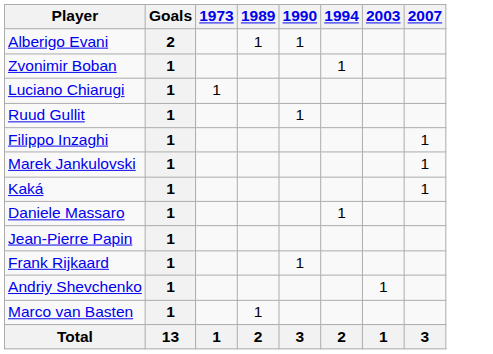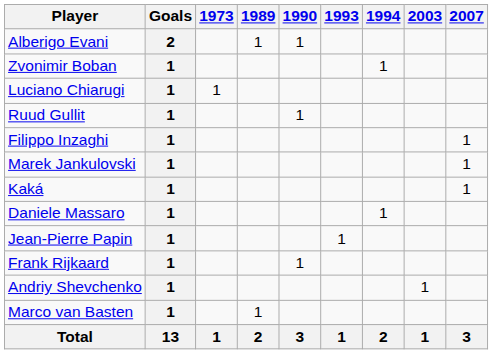 <table class="wikitable sortable" style="text-align:center;">
 <tr>
 <th>Player</th>
 <th>Goals</th>
 <th><a href='#'>1973</a></th>
 <th><a href='#'>1989</a></th>
 <th><a href='#'>1990</a></th>
+<th><a href='#'>1993</a></th>
 <th><a href='#'>1994</a></th>
 <th><a href='#'>2003</a></th>
 <th><a href='#'>2007</a></th>
 </tr>
 <tr>
 <td align="left"> <a href='#'>Alberigo Evani</a></td>
 <th>2</th>
 <td></td>
 <td>1</td>
 <td>1</td>
 <td></td>
 <td></td>
 <td></td>
+<td></td>
 </tr>
 <tr>
 <td align="left"> <a href='#'>Zvonimir Boban</a></td>
 <th>1</th>
+<td></td>
 <td></td>
 <td></td>
 <td></td>
 <td>1</td>
 <td></td>
 <td></td>
 </tr>
 <tr>
 <td align="left"> <a href='#'>Luciano Chiarugi</a></td>
 <th>1</th>
 <td>1</td>
 <td></td>
 <td></td>
 <td></td>
 <td></td>
 <td></td>
+<td></td>
 </tr>
 <tr>
 <td align="left"> <a href='#'>Ruud Gullit</a></td>
 <th>1</th>
 <td></td>
 <td></td>
 <td>1</td>
 <td></td>
 <td></td>
 <td></td>
+<td></td>
 </tr>
 <tr>
 <td align="left"> <a href='#'>Filippo Inzaghi</a></td>
 <th>1</th>
+<td></td>
 <td></td>
 <td></td>
 <td></td>
 <td></td>
 <td></td>
 <td>1</td>
 </tr>
 <tr>
 <td align="left"> <a href='#'>Marek Jankulovski</a></td>
 <th>1</th>
 <td></td>
 <td></td>
 <td></td>
 <td></td>
 <td></td>
+<td></td>
 <td>1</td>
 </tr>
 <tr>
 <td align="left"> <a href='#'>Kaká</a></td>
 <th>1</th>
+<td></td>
 <td></td>
 <td></td>
 <td></td>
 <td></td>
 <td></td>
 <td>1</td>
 </tr>
 <tr>
 <td align="left"> <a href='#'>Daniele Massaro</a></td>
 <th>1</th>
 <td></td>
 <td></td>
 <td></td>
+<td></td>
 <td>1</td>
 <td></td>
 <td></td>
 </tr>
 <tr>
 <td align="left"> <a href='#'>Jean-Pierre Papin</a></td>
 <th>1</th>
 <td></td>
 <td></td>
 <td></td>
+<td>1</td>
 <td></td>
 <td></td>
 <td></td>
 </tr>
 <tr>
 <td align="left"> <a href='#'>Frank Rijkaard</a></td>
 <th>1</th>
 <td></td>
 <td></td>
 <td>1</td>
 <td></td>
 <td></td>
 <td></td>
+<td></td>
 </tr>
 <tr>
 <td align="left"> <a href='#'>Andriy Shevchenko</a></td>
 <th>1</th>
+<td></td>
 <td></td>
 <td></td>
 <td></td>
 <td></td>
 <td>1</td>
 <td></td>
 </tr>
 <tr>
 <td align="left"> <a href='#'>Marco van Basten</a></td>
 <th>1</th>
 <td></td>
 <td>1</td>
 <td></td>
 <td></td>
 <td></td>
 <td></td>
+<td></td>
 </tr>
 <tr class="sortbottom">
 <th>Total</th>
 <th>13</th>
 <th>1</th>
 <th>2</th>
 <th>3</th>
+<th>1</th>
 <th>2</th>
 <th>1</th>
 <th>3</th>
 </tr>
 </table>
